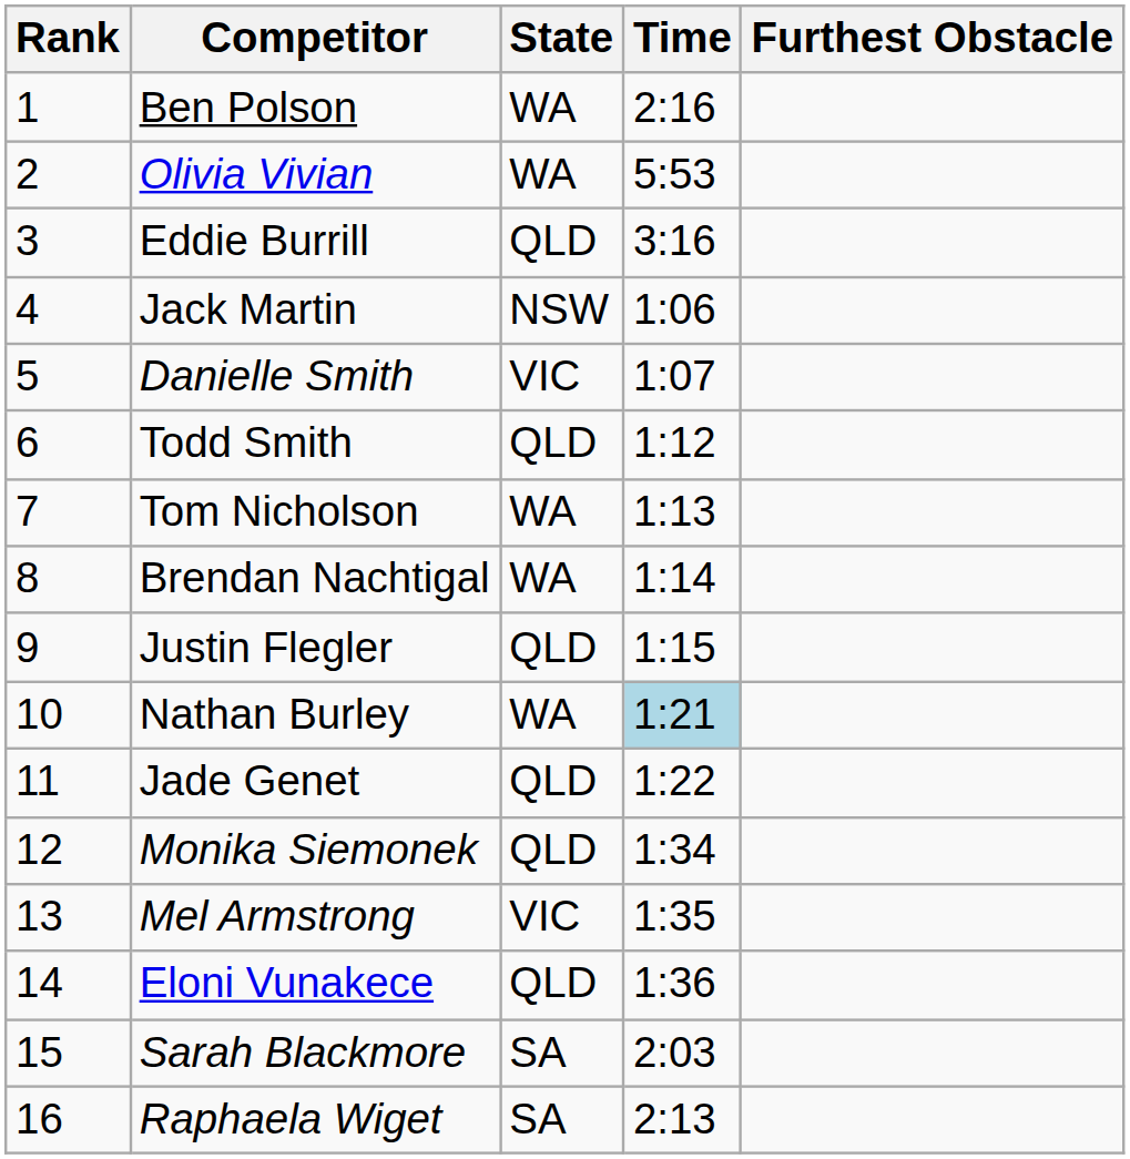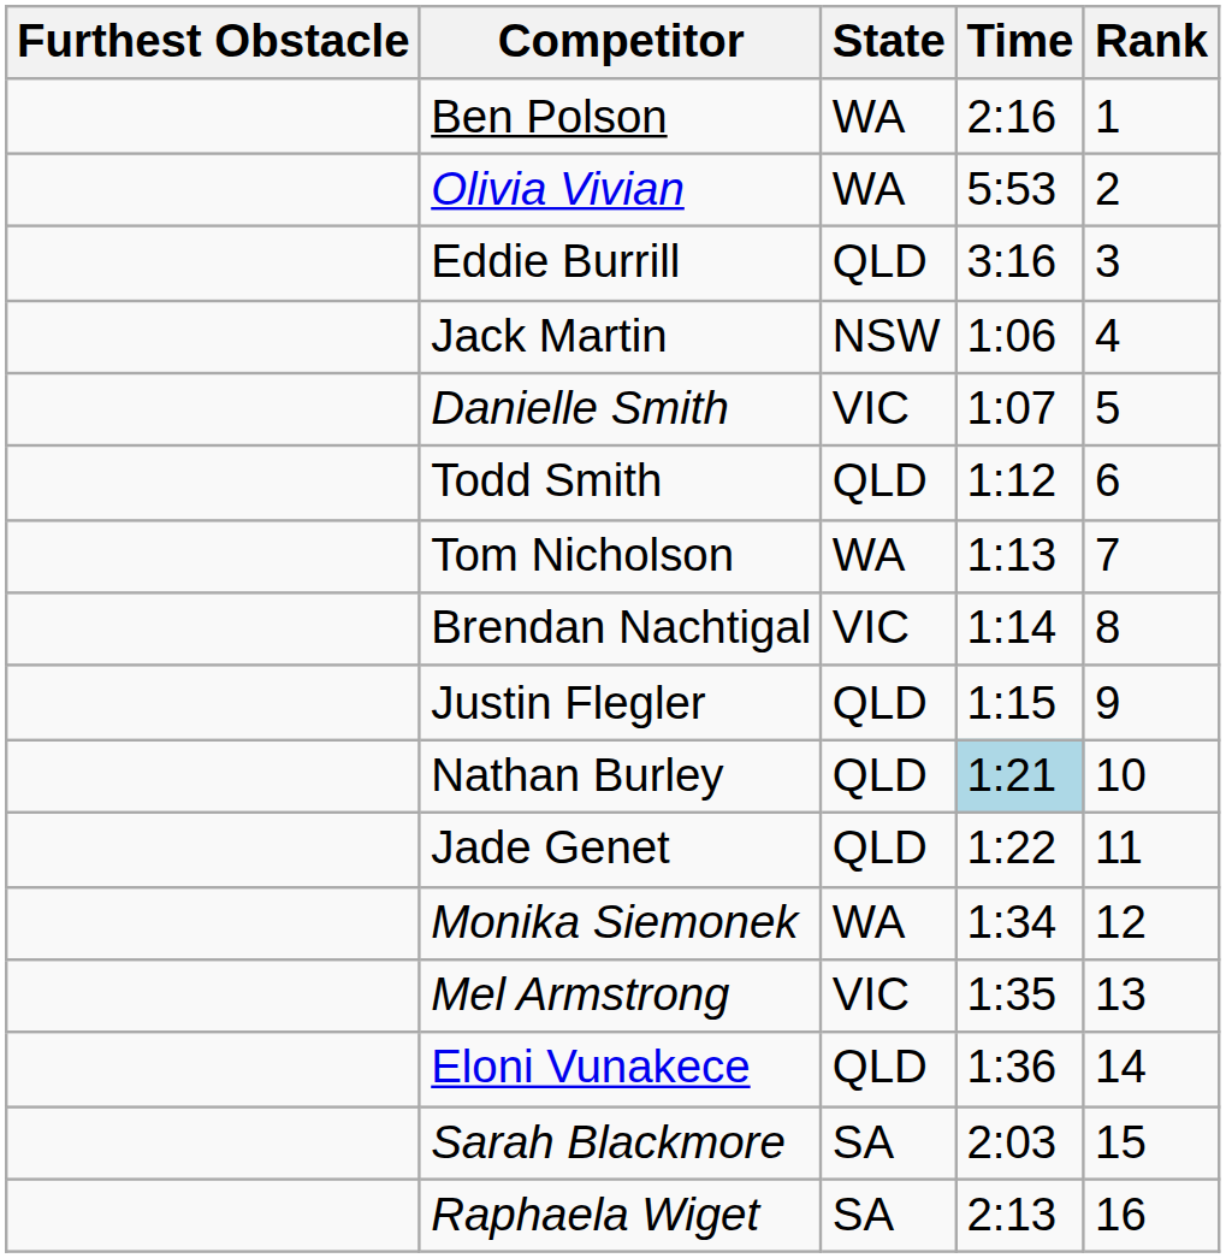 <table class="wikitable sortable mw-collapsible">
 <tr>
-<th>Rank</th>
+<th>Furthest Obstacle</th>
 <th>Competitor</th>
 <th>State</th>
 <th>Time</th>
-<th>Furthest Obstacle</th>
+<th>Rank</th>
 </tr>
 <tr>
-<td>1</td>
+<td></td>
 <td><u>Ben Polson</u></td>
 <td>WA</td>
 <td>2:16</td>
-<td></td>
+<td>1</td>
 </tr>
 <tr>
-<td>2</td>
+<td></td>
 <td><em><a href='#'>Olivia Vivian</a></em></td>
 <td>WA</td>
 <td>5:53</td>
-<td></td>
+<td>2</td>
 </tr>
 <tr>
-<td>3</td>
+<td></td>
 <td>Eddie Burrill</td>
 <td>QLD</td>
 <td>3:16</td>
-<td></td>
+<td>3</td>
 </tr>
 <tr>
-<td>4</td>
+<td></td>
 <td>Jack Martin</td>
 <td>NSW</td>
 <td>1:06</td>
-<td></td>
+<td>4</td>
 </tr>
 <tr>
-<td>5</td>
+<td></td>
 <td><em>Danielle Smith</em></td>
 <td>VIC</td>
 <td>1:07</td>
-<td></td>
+<td>5</td>
 </tr>
 <tr>
-<td>6</td>
+<td></td>
 <td>Todd Smith</td>
 <td>QLD</td>
 <td>1:12</td>
-<td></td>
+<td>6</td>
 </tr>
 <tr>
-<td>7</td>
+<td></td>
 <td>Tom Nicholson</td>
 <td>WA</td>
 <td>1:13</td>
-<td></td>
+<td>7</td>
 </tr>
 <tr>
+<td></td>
+<td>Brendan Nachtigal</td>
+<td>VIC</td>
+<td>1:14</td>
 <td>8</td>
-<td>Brendan Nachtigal</td>
-<td>WA</td>
-<td>1:14</td>
-<td></td>
 </tr>
 <tr>
-<td>9</td>
+<td></td>
 <td>Justin Flegler</td>
 <td>QLD</td>
 <td>1:15</td>
-<td></td>
+<td>9</td>
 </tr>
 <tr>
+<td></td>
+<td>Nathan Burley</td>
+<td>QLD</td>
+<td style="background: lightblue;">1:21</td>
 <td>10</td>
-<td>Nathan Burley</td>
-<td>WA</td>
-<td style="background: lightblue;">1:21</td>
-<td></td>
 </tr>
 <tr>
-<td>11</td>
+<td></td>
 <td>Jade Genet</td>
 <td>QLD</td>
 <td>1:22</td>
-<td></td>
+<td>11</td>
 </tr>
 <tr>
+<td></td>
+<td><em>Monika Siemonek</em></td>
+<td>WA</td>
+<td>1:34</td>
 <td>12</td>
-<td><em>Monika Siemonek</em></td>
-<td>QLD</td>
-<td>1:34</td>
-<td></td>
 </tr>
 <tr>
-<td>13</td>
+<td></td>
 <td><em>Mel Armstrong</em></td>
 <td>VIC</td>
 <td>1:35</td>
-<td></td>
+<td>13</td>
 </tr>
 <tr>
-<td>14</td>
+<td></td>
 <td><a href='#'>Eloni Vunakece</a></td>
 <td>QLD</td>
 <td>1:36</td>
-<td></td>
+<td>14</td>
 </tr>
 <tr>
-<td>15</td>
+<td></td>
 <td><em>Sarah Blackmore</em></td>
 <td>SA</td>
 <td>2:03</td>
-<td></td>
+<td>15</td>
 </tr>
 <tr>
-<td>16</td>
+<td></td>
 <td><em>Raphaela Wiget</em></td>
 <td>SA</td>
 <td>2:13</td>
-<td></td>
+<td>16</td>
 </tr>
 </table>
